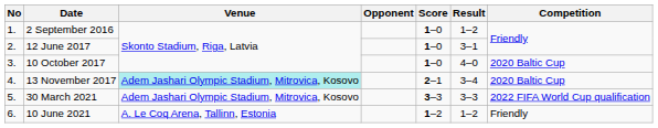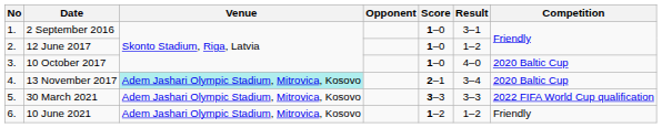 <table class="wikitable" style="font-size:100%;">
 <tr>
 <th>No</th>
 <th>Date</th>
 <th>Venue</th>
 <th>Opponent</th>
 <th>Score</th>
 <th>Result</th>
 <th>Competition</th>
 </tr>
 <tr>
 <td>1.</td>
 <td>2 September 2016</td>
 <td rowspan="3"><a href='#'>Skonto Stadium</a>, <a href='#'>Riga</a>, Latvia</td>
 <td></td>
 <td align=center><strong>1</strong>–0</td>
-<td align=center>1–2</td>
+<td align=center>3–1</td>
 <td rowspan="2"><a href='#'>Friendly</a></td>
 </tr>
 <tr>
 <td>2.</td>
 <td>12 June 2017</td>
 <td></td>
 <td align=center><strong>1</strong>–0</td>
-<td align=center>3–1</td>
+<td align=center>1–2</td>
 </tr>
 <tr>
 <td>3.</td>
 <td>10 October 2017</td>
 <td></td>
 <td align=center><strong>1</strong>–0</td>
 <td align=center>4–0</td>
 <td><a href='#'>2020 Baltic Cup</a></td>
 </tr>
 <tr>
 <td>4.</td>
 <td>13 November 2017</td>
 <td style="background: paleturquoise;"><a href='#'>Adem Jashari Olympic Stadium</a>, <a href='#'>Mitrovica</a>, Kosovo</td>
 <td></td>
 <td align=center><strong>2</strong>–1</td>
 <td align=center>3–4</td>
 <td><a href='#'>2020 Baltic Cup</a></td>
 </tr>
 <tr>
 <td>5.</td>
 <td>30 March 2021</td>
 <td><a href='#'>Adem Jashari Olympic Stadium</a>, <a href='#'>Mitrovica</a>, Kosovo</td>
 <td></td>
 <td align=center><strong>3</strong>–3</td>
 <td align=center>3–3</td>
 <td><a href='#'>2022 FIFA World Cup qualification</a></td>
 </tr>
 <tr>
 <td>6.</td>
 <td>10 June 2021</td>
-<td><a href='#'>A. Le Coq Arena</a>, <a href='#'>Tallinn</a>, <a href='#'>Estonia</a></td>
+<td><a href='#'>Adem Jashari Olympic Stadium</a>, <a href='#'>Mitrovica</a>, Kosovo</td>
 <td></td>
 <td align=center><strong>1</strong>–2</td>
 <td align="center">1–2</td>
 <td>Friendly</td>
 </tr>
 </table>
